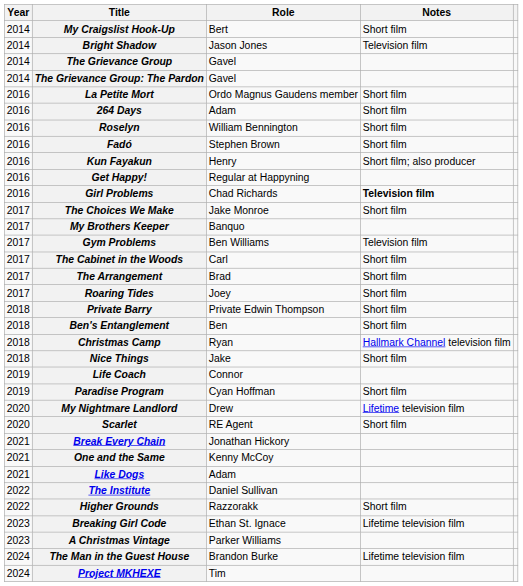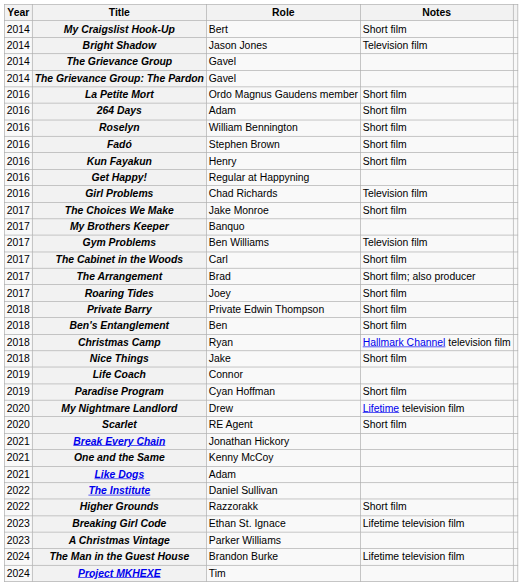 <table class="wikitable sortable plainrowheaders">
 <tr>
 <th scope="col">Year</th>
 <th scope="col">Title</th>
 <th scope="col">Role</th>
 <th scope="col" class="unsortable">Notes</th>
 <th scope="col" class="unsortable"></th>
 </tr>
 <tr>
 <td style="text-align:center;">2014</td>
 <th scope="row"><em>My Craigslist Hook-Up</em></th>
 <td>Bert</td>
 <td>Short film</td>
 <td></td>
 </tr>
 <tr>
 <td style="text-align:center;">2014</td>
 <th scope="row"><em>Bright Shadow</em></th>
 <td>Jason Jones</td>
 <td>Television film</td>
 <td></td>
 </tr>
 <tr>
 <td style="text-align:center;">2014</td>
 <th scope="row"><em>The Grievance Group</em></th>
 <td>Gavel</td>
 <td></td>
 <td></td>
 </tr>
 <tr>
 <td style="text-align:center;">2014</td>
 <th scope="row"><em>The Grievance Group: The Pardon</em></th>
 <td>Gavel</td>
 <td></td>
 <td></td>
 </tr>
 <tr>
 <td style="text-align:center;">2016</td>
 <th scope="row"><em>La Petite Mort</em></th>
 <td>Ordo Magnus Gaudens member</td>
 <td>Short film</td>
 <td></td>
 </tr>
 <tr>
 <td style="text-align:center;">2016</td>
 <th scope="row"><em>264 Days</em></th>
 <td>Adam</td>
 <td>Short film</td>
 <td></td>
 </tr>
 <tr>
 <td style="text-align:center;">2016</td>
 <th scope="row"><em>Roselyn</em></th>
 <td>William Bennington</td>
 <td>Short film</td>
 <td></td>
 </tr>
 <tr>
 <td style="text-align:center;">2016</td>
 <th scope="row"><em>Fadó</em></th>
 <td>Stephen Brown</td>
 <td>Short film</td>
 <td></td>
 </tr>
 <tr>
 <td style="text-align:center;">2016</td>
 <th scope="row"><em>Kun Fayakun</em></th>
 <td>Henry</td>
-<td>Short film; also producer</td>
+<td>Short film</td>
 <td></td>
 </tr>
 <tr>
 <td style="text-align:center;">2016</td>
 <th scope="row"><em>Get Happy!</em></th>
 <td>Regular at Happyning</td>
 <td></td>
 <td></td>
 </tr>
 <tr>
 <td style="text-align:center;">2016</td>
 <th scope="row"><em>Girl Problems</em></th>
 <td>Chad Richards</td>
-<td><strong>Television film</strong></td>
+<td>Television film</td>
 <td></td>
 </tr>
 <tr>
 <td style="text-align:center;">2017</td>
 <th scope="row"><em>The Choices We Make</em></th>
 <td>Jake Monroe</td>
 <td>Short film</td>
 <td></td>
 </tr>
 <tr>
 <td style="text-align:center;">2017</td>
 <th scope="row"><em>My Brothers Keeper</em></th>
 <td>Banquo</td>
 <td></td>
 <td></td>
 </tr>
 <tr>
 <td style="text-align:center;">2017</td>
 <th scope="row"><em>Gym Problems</em></th>
 <td>Ben Williams</td>
 <td>Television film</td>
 <td></td>
 </tr>
 <tr>
 <td style="text-align:center;">2017</td>
 <th scope="row"><em>The Cabinet in the Woods</em></th>
 <td>Carl</td>
 <td>Short film</td>
 <td></td>
 </tr>
 <tr>
 <td style="text-align:center;">2017</td>
 <th scope="row"><em>The Arrangement</em></th>
 <td>Brad</td>
-<td>Short film</td>
+<td>Short film; also producer</td>
 <td></td>
 </tr>
 <tr>
 <td style="text-align:center;">2017</td>
 <th scope="row"><em>Roaring Tides</em></th>
 <td>Joey</td>
 <td>Short film</td>
 <td></td>
 </tr>
 <tr>
 <td style="text-align:center;">2018</td>
 <th scope="row"><em>Private Barry</em></th>
 <td>Private Edwin Thompson</td>
 <td>Short film</td>
 <td></td>
 </tr>
 <tr>
 <td style="text-align:center;">2018</td>
 <th scope="row"><em>Ben's Entanglement</em></th>
 <td>Ben</td>
 <td>Short film</td>
 <td></td>
 </tr>
 <tr>
 <td style="text-align:center;">2018</td>
 <th scope="row"><em>Christmas Camp</em></th>
 <td>Ryan</td>
 <td><a href='#'>Hallmark Channel</a> television film</td>
 <td></td>
 </tr>
 <tr>
 <td style="text-align:center;">2018</td>
 <th scope="row"><em>Nice Things</em></th>
 <td>Jake</td>
 <td>Short film</td>
 <td></td>
 </tr>
 <tr>
 <td style="text-align:center;">2019</td>
 <th scope="row"><em>Life Coach</em></th>
 <td>Connor</td>
 <td></td>
 <td></td>
 </tr>
 <tr>
 <td style="text-align:center;">2019</td>
 <th scope="row"><em>Paradise Program</em></th>
 <td>Cyan Hoffman</td>
 <td>Short film</td>
 <td></td>
 </tr>
 <tr>
 <td style="text-align:center;">2020</td>
 <th scope="row"><em>My Nightmare Landlord</em></th>
 <td>Drew</td>
 <td><a href='#'>Lifetime</a> television film</td>
 <td></td>
 </tr>
 <tr>
 <td style="text-align:center;">2020</td>
 <th scope="row"><em>Scarlet</em></th>
 <td>RE Agent</td>
 <td>Short film</td>
 <td></td>
 </tr>
 <tr>
 <td style="text-align:center;">2021</td>
 <th scope="row"><em><a href='#'>Break Every Chain</a></em></th>
 <td>Jonathan Hickory</td>
 <td></td>
 <td></td>
 </tr>
 <tr>
 <td style="text-align:center;">2021</td>
 <th scope="row"><em>One and the Same</em></th>
 <td>Kenny McCoy</td>
 <td></td>
 <td></td>
 </tr>
 <tr>
 <td style="text-align:center;">2021</td>
 <th scope="row"><em><a href='#'>Like Dogs</a></em></th>
 <td>Adam</td>
 <td></td>
 <td></td>
 </tr>
 <tr>
 <td style="text-align:center;">2022</td>
 <th scope="row"><em><a href='#'>The Institute</a></em></th>
 <td>Daniel Sullivan</td>
 <td></td>
 <td></td>
 </tr>
 <tr>
 <td style="text-align:center;">2022</td>
 <th scope="row"><em>Higher Grounds</em></th>
 <td>Razzorakk</td>
 <td>Short film</td>
 <td></td>
 </tr>
 <tr>
 <td style="text-align:center;">2023</td>
 <th scope="row"><em>Breaking Girl Code</em></th>
 <td>Ethan St. Ignace</td>
 <td>Lifetime television film</td>
 <td></td>
 </tr>
 <tr>
 <td style="text-align:center;">2023</td>
 <th scope="row"><em>A Christmas Vintage</em></th>
 <td>Parker Williams</td>
 <td></td>
 <td></td>
 </tr>
 <tr>
 <td style="text-align:center;">2024</td>
 <th scope="row"><em>The Man in the Guest House</em></th>
 <td>Brandon Burke</td>
 <td>Lifetime television film</td>
 <td></td>
 </tr>
 <tr>
 <td style="text-align:center;">2024</td>
 <th scope="row"><em><a href='#'>Project MKHEXE</a></em></th>
 <td>Tim</td>
 <td></td>
 <td></td>
 </tr>
 </table>
